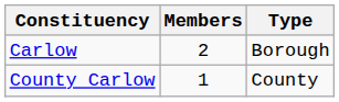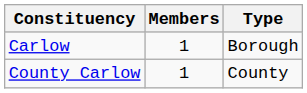 <table class="wikitable sortable">
 <tr>
 <th>Constituency</th>
 <th>Members</th>
 <th>Type</th>
 </tr>
 <tr>
 <td><a href='#'>Carlow</a></td>
-<td align="center">2</td>
+<td align="center">1</td>
 <td>Borough</td>
 </tr>
 <tr>
 <td><a href='#'>County Carlow</a></td>
 <td align="center">1</td>
 <td>County</td>
 </tr>
 </table>
